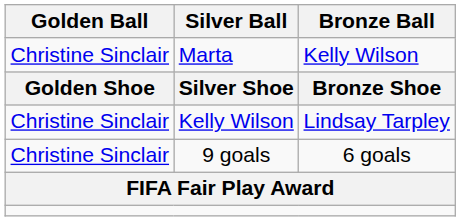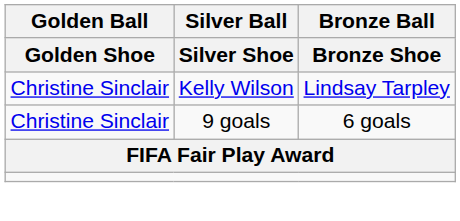 <table class="wikitable" style="margin:auto">
 <tr>
 <th>Golden Ball</th>
 <th>Silver Ball</th>
 <th>Bronze Ball</th>
-</tr>
-<tr>
-<td> <a href='#'>Christine Sinclair</a></td>
-<td> <a href='#'>Marta</a></td>
-<td> <a href='#'>Kelly Wilson</a></td>
 </tr>
 <tr>
 <th>Golden Shoe</th>
 <th>Silver Shoe</th>
 <th>Bronze Shoe</th>
 </tr>
 <tr>
 <td> <a href='#'>Christine Sinclair</a></td>
 <td> <a href='#'>Kelly Wilson</a></td>
 <td> <a href='#'>Lindsay Tarpley</a></td>
 </tr>
 <tr style="text-align:center;">
 <td> <a href='#'>Christine Sinclair</a></td>
 <td>9 goals</td>
 <td>6 goals</td>
 </tr>
 <tr>
 <th colspan="3">FIFA Fair Play Award</th>
 </tr>
 <tr>
 <td colspan="3" style="text-align:center;"></td>
 </tr>
 </table>
